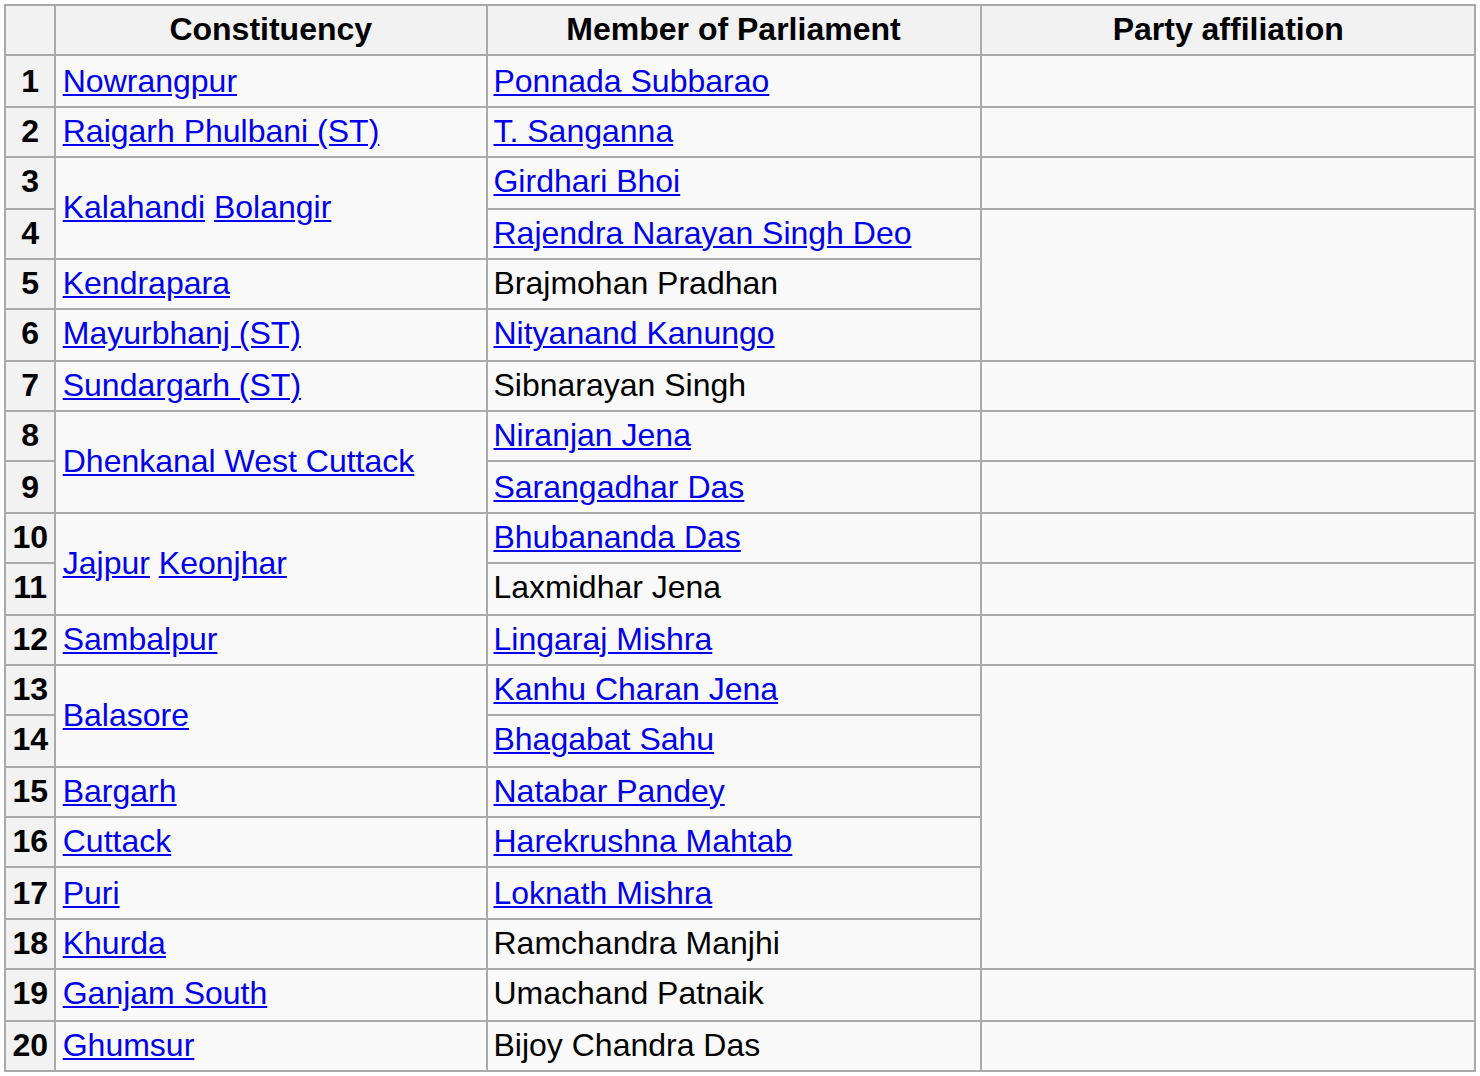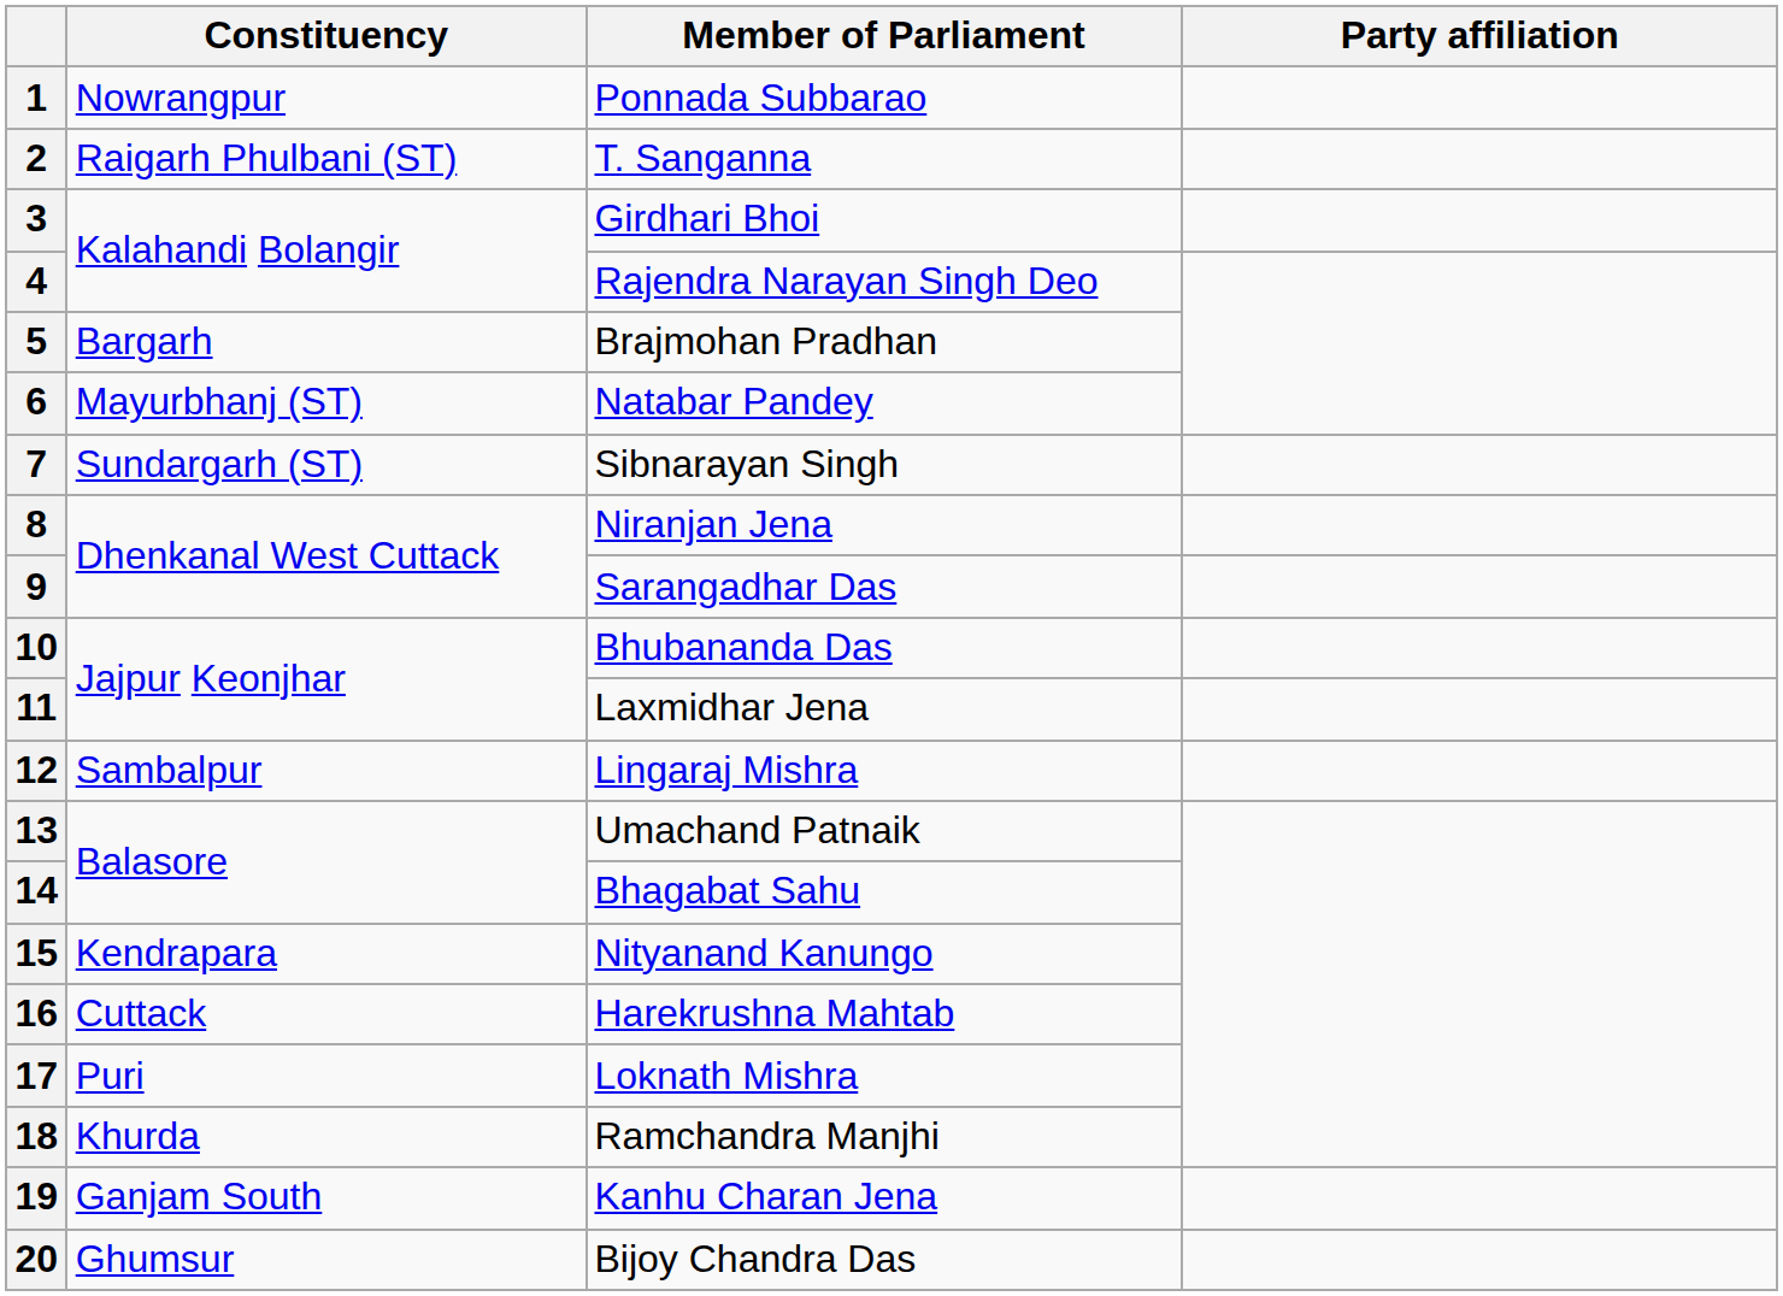 <table class="wikitable sortable">
 <tr style="text-align:center;">
 <th></th>
 <th style="width:13em">Constituency</th>
 <th style="width:15em">Member of Parliament</th>
 <th colspan="2" style="width:15em">Party affiliation</th>
 </tr>
 <tr>
 <th>1</th>
 <td><a href='#'>Nowrangpur</a></td>
 <td><a href='#'>Ponnada Subbarao</a></td>
 <td></td>
 </tr>
 <tr>
 <th>2</th>
 <td><a href='#'>Raigarh Phulbani (ST)</a></td>
 <td><a href='#'>T. Sanganna</a></td>
 <td></td>
 </tr>
 <tr>
 <th>3</th>
 <td rowspan=2><a href='#'>Kalahandi</a> <a href='#'>Bolangir</a></td>
 <td><a href='#'>Girdhari Bhoi</a></td>
 <td></td>
 </tr>
 <tr>
 <th>4</th>
 <td><a href='#'>Rajendra Narayan Singh Deo</a></td>
 </tr>
 <tr>
 <th>5</th>
-<td><a href='#'>Kendrapara</a></td>
+<td><a href='#'>Bargarh</a></td>
 <td>Brajmohan Pradhan</td>
 </tr>
 <tr>
 <th>6</th>
 <td><a href='#'>Mayurbhanj (ST)</a></td>
-<td><a href='#'>Nityanand Kanungo</a></td>
+<td><a href='#'>Natabar Pandey</a></td>
 </tr>
 <tr>
 <th>7</th>
 <td><a href='#'>Sundargarh (ST)</a></td>
 <td>Sibnarayan Singh</td>
 <td></td>
 </tr>
 <tr>
 <th>8</th>
 <td rowspan=2><a href='#'>Dhenkanal West Cuttack</a></td>
 <td><a href='#'>Niranjan Jena</a></td>
 </tr>
 <tr>
 <th>9</th>
 <td><a href='#'>Sarangadhar Das</a></td>
 <td></td>
 </tr>
 <tr>
 <th>10</th>
 <td rowspan=2><a href='#'>Jajpur</a> <a href='#'>Keonjhar</a></td>
 <td><a href='#'>Bhubananda Das</a></td>
 <td></td>
 </tr>
 <tr>
 <th>11</th>
 <td>Laxmidhar Jena</td>
 <td></td>
 </tr>
 <tr>
 <th>12</th>
 <td><a href='#'>Sambalpur</a></td>
 <td><a href='#'>Lingaraj Mishra</a></td>
 <td></td>
 </tr>
 <tr>
 <th>13</th>
 <td rowspan=2><a href='#'>Balasore</a></td>
-<td><a href='#'>Kanhu Charan Jena</a></td>
+<td>Umachand Patnaik</td>
 </tr>
 <tr>
 <th>14</th>
 <td><a href='#'>Bhagabat Sahu</a></td>
 </tr>
 <tr>
 <th>15</th>
-<td><a href='#'>Bargarh</a></td>
-<td><a href='#'>Natabar Pandey</a></td>
+<td><a href='#'>Kendrapara</a></td>
+<td><a href='#'>Nityanand Kanungo</a></td>
 </tr>
 <tr>
 <th>16</th>
 <td><a href='#'>Cuttack</a></td>
 <td><a href='#'>Harekrushna Mahtab</a></td>
 </tr>
 <tr>
 <th>17</th>
 <td><a href='#'>Puri</a></td>
 <td><a href='#'>Loknath Mishra</a></td>
 </tr>
 <tr>
 <th>18</th>
 <td><a href='#'>Khurda</a></td>
 <td>Ramchandra Manjhi</td>
 </tr>
 <tr>
 <th>19</th>
 <td><a href='#'>Ganjam South</a></td>
-<td>Umachand Patnaik</td>
+<td><a href='#'>Kanhu Charan Jena</a></td>
 <td></td>
 </tr>
 <tr>
 <th>20</th>
 <td><a href='#'>Ghumsur</a></td>
 <td>Bijoy Chandra Das</td>
 <td></td>
 </tr>
 </table>
